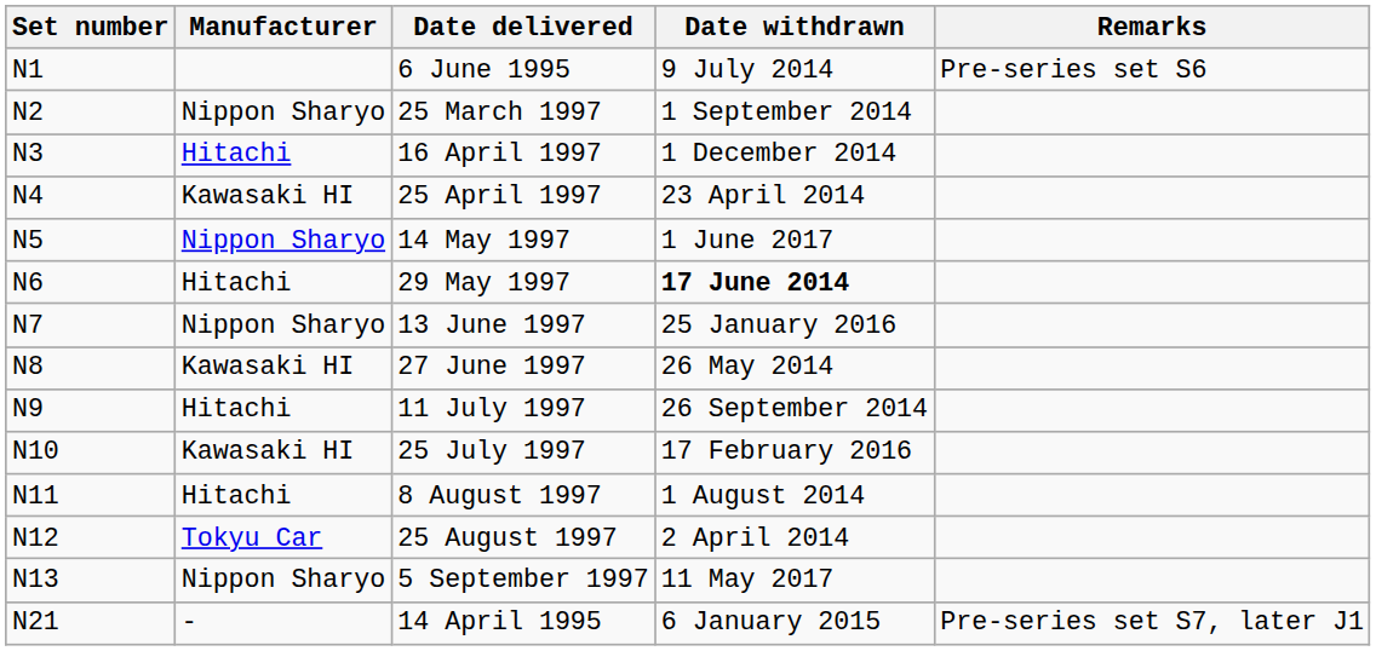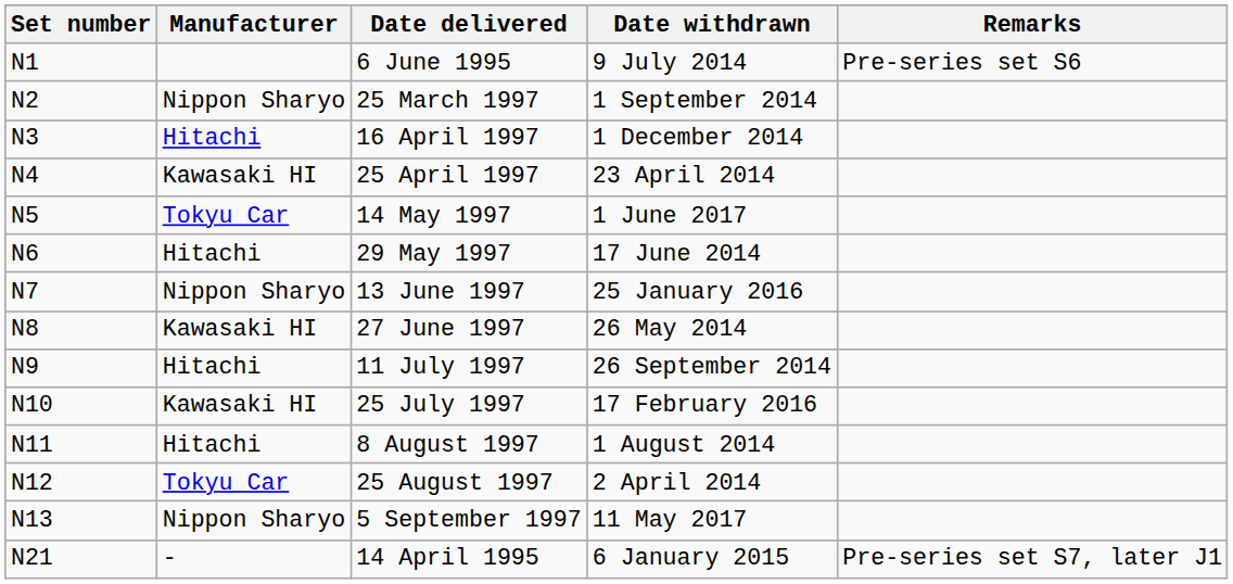 <table class="wikitable">
 <tr>
 <th>Set number</th>
 <th>Manufacturer</th>
 <th>Date delivered</th>
 <th>Date withdrawn</th>
 <th>Remarks</th>
 </tr>
 <tr>
 <td>N1</td>
 <td> </td>
 <td>6 June 1995</td>
 <td>9 July 2014</td>
 <td>Pre-series set S6</td>
 </tr>
 <tr>
 <td>N2</td>
 <td>Nippon Sharyo</td>
 <td>25 March 1997</td>
 <td>1 September 2014</td>
 <td> </td>
 </tr>
 <tr>
 <td>N3</td>
 <td><a href='#'>Hitachi</a></td>
 <td>16 April 1997</td>
 <td>1 December 2014</td>
 <td> </td>
 </tr>
 <tr>
 <td>N4</td>
 <td>Kawasaki HI</td>
 <td>25 April 1997</td>
 <td>23 April 2014</td>
 <td> </td>
 </tr>
 <tr>
 <td>N5</td>
-<td><a href='#'>Nippon Sharyo</a></td>
+<td><a href='#'>Tokyu Car</a></td>
 <td>14 May 1997</td>
 <td>1 June 2017</td>
 <td> </td>
 </tr>
 <tr>
 <td>N6</td>
 <td>Hitachi</td>
 <td>29 May 1997</td>
-<td><strong>17 June 2014</strong></td>
+<td>17 June 2014</td>
 <td> </td>
 </tr>
 <tr>
 <td>N7</td>
 <td>Nippon Sharyo</td>
 <td>13 June 1997</td>
 <td>25 January 2016</td>
 <td> </td>
 </tr>
 <tr>
 <td>N8</td>
 <td>Kawasaki HI</td>
 <td>27 June 1997</td>
 <td>26 May 2014</td>
 <td> </td>
 </tr>
 <tr>
 <td>N9</td>
 <td>Hitachi</td>
 <td>11 July 1997</td>
 <td>26 September 2014</td>
 <td> </td>
 </tr>
 <tr>
 <td>N10</td>
 <td>Kawasaki HI</td>
 <td>25 July 1997</td>
 <td>17 February 2016</td>
 <td> </td>
 </tr>
 <tr>
 <td>N11</td>
 <td>Hitachi</td>
 <td>8 August 1997</td>
 <td>1 August 2014</td>
 <td> </td>
 </tr>
 <tr>
 <td>N12</td>
 <td><a href='#'>Tokyu Car</a></td>
 <td>25 August 1997</td>
 <td>2 April 2014</td>
 <td> </td>
 </tr>
 <tr>
 <td>N13</td>
 <td>Nippon Sharyo</td>
 <td>5 September 1997</td>
 <td>11 May 2017</td>
 <td> </td>
 </tr>
 <tr>
 <td>N21</td>
 <td>-</td>
 <td>14 April 1995</td>
 <td>6 January 2015</td>
 <td>Pre-series set S7, later J1</td>
 </tr>
 </table>
